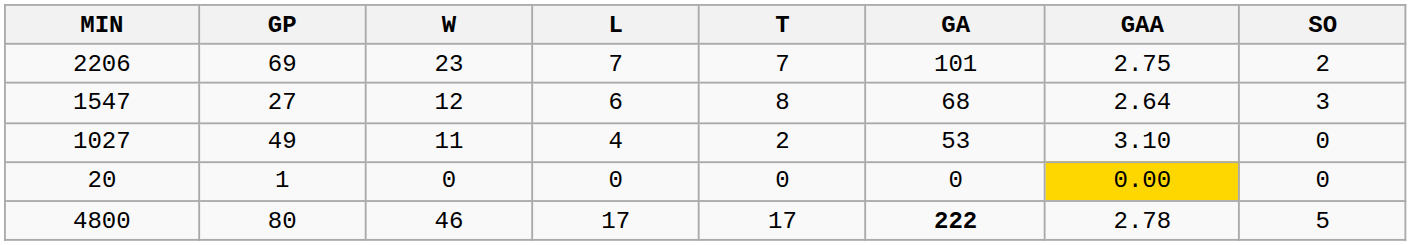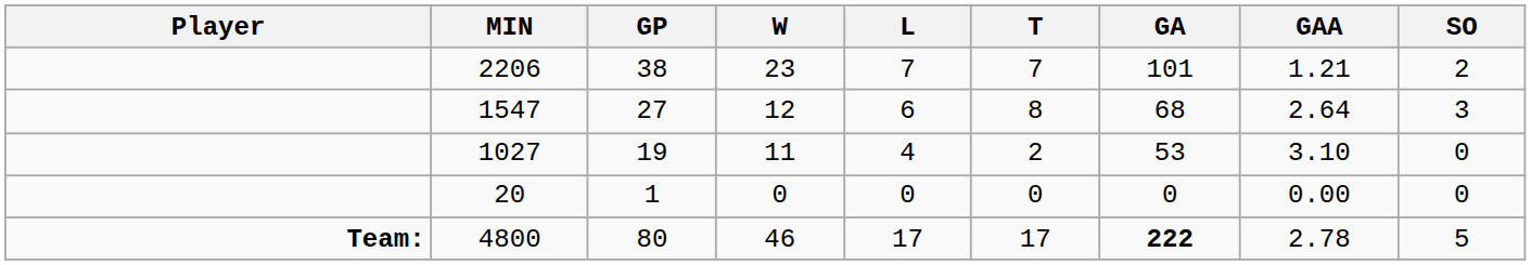 <table class="wikitable sortable" width="60%">
 <tr>
+<th bgcolor="#DDDDFF" width="10%">Player</th>
 <th width="3%" bgcolor="#DDDDFF" title="Minutes played">MIN</th>
 <th width="3%" bgcolor="#DDDDFF" title="Games played in">GP</th>
 <th width="3%" bgcolor="#DDDDFF" title="Games played in">W</th>
 <th width="3%" bgcolor="#DDDDFF"title="Games played in">L</th>
 <th width="3%" bgcolor="#DDDDFF" title="Ties">T</th>
 <th width="3%" bgcolor="#DDDDFF" title="Goals against">GA</th>
 <th width="3%" bgcolor="#DDDDFF" title="Goals against average">GAA</th>
 <th width="3%" bgcolor="#DDDDFF"title="Shut-outs">SO</th>
 </tr>
 <tr align="center">
+<td align="right"></td>
 <td>2206</td>
-<td>69</td>
+<td>38</td>
 <td>23</td>
 <td>7</td>
 <td>7</td>
 <td>101</td>
-<td>2.75</td>
+<td>1.21</td>
 <td>2</td>
 </tr>
 <tr align="center">
+<td align="right"></td>
 <td>1547</td>
 <td>27</td>
 <td>12</td>
 <td>6</td>
 <td>8</td>
 <td>68</td>
 <td>2.64</td>
 <td>3</td>
 </tr>
 <tr align="center">
+<td align="right"></td>
 <td>1027</td>
-<td>49</td>
+<td>19</td>
 <td>11</td>
 <td>4</td>
 <td>2</td>
 <td>53</td>
 <td>3.10</td>
 <td>0</td>
 </tr>
 <tr align="center">
+<td align="right"></td>
 <td>20</td>
 <td>1</td>
 <td>0</td>
 <td>0</td>
 <td>0</td>
 <td>0</td>
-<td style="background: gold;">0.00</td>
+<td>0.00</td>
 <td>0</td>
 </tr>
 <tr align="center">
+<td align="right"><strong>Team:</strong></td>
 <td>4800</td>
 <td>80</td>
 <td>46</td>
 <td>17</td>
 <td>17</td>
 <td><strong>222</strong></td>
 <td>2.78</td>
 <td>5</td>
 </tr>
 </table>
